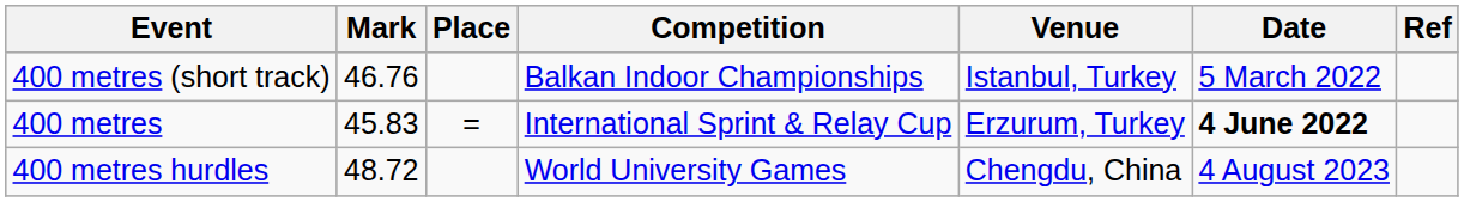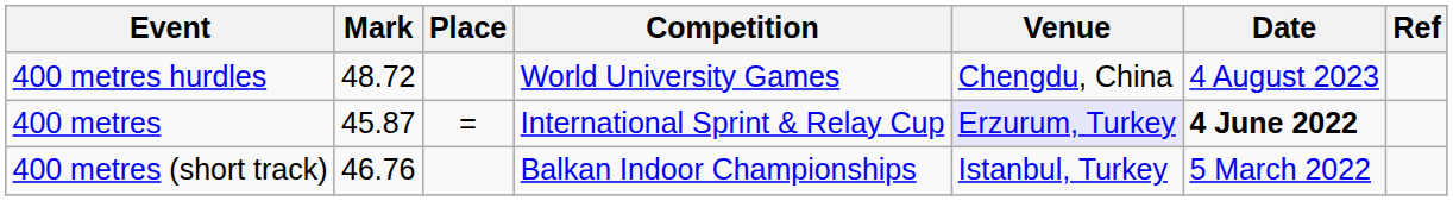 <table class="wikitable">
 <tr>
 <th>Event</th>
 <th>Mark</th>
 <th>Place</th>
 <th>Competition</th>
 <th>Venue</th>
 <th>Date</th>
 <th>Ref</th>
 </tr>
 <tr>
+<td><a href='#'>400 metres hurdles</a></td>
+<td>48.72 </td>
+<td style="text-align:center;"></td>
+<td><a href='#'>World University Games</a></td>
+<td><a href='#'>Chengdu</a>, China</td>
+<td><a href='#'>4 August 2023</a></td>
+<td></td>
+</tr>
+<tr>
+<td><a href='#'>400 metres</a></td>
+<td>45.87  </td>
+<td style="text-align:center;">=<br></td>
+<td><a href='#'>International Sprint & Relay Cup</a></td>
+<td style="background: lavender;"><a href='#'>Erzurum, Turkey</a></td>
+<td><strong>4 June 2022</strong></td>
+<td></td>
+</tr>
+<tr>
 <td><a href='#'>400 metres</a> (short track)</td>
 <td>46.76  </td>
 <td style="text-align:center;"><br></td>
 <td><a href='#'>Balkan Indoor Championships</a></td>
 <td><a href='#'>Istanbul, Turkey</a></td>
 <td><a href='#'>5 March 2022</a></td>
 <td></td>
 </tr>
-<tr>
-<td><a href='#'>400 metres</a></td>
-<td>45.83  </td>
-<td style="text-align:center;">=<br></td>
-<td><a href='#'>International Sprint & Relay Cup</a></td>
-<td><a href='#'>Erzurum, Turkey</a></td>
-<td><strong>4 June 2022</strong></td>
-<td></td>
-</tr>
-<tr>
-<td><a href='#'>400 metres hurdles</a></td>
-<td>48.72 </td>
-<td style="text-align:center;"></td>
-<td><a href='#'>World University Games</a></td>
-<td><a href='#'>Chengdu</a>, China</td>
-<td><a href='#'>4 August 2023</a></td>
-<td></td>
-</tr>
 </table>
